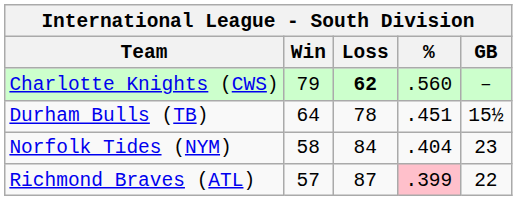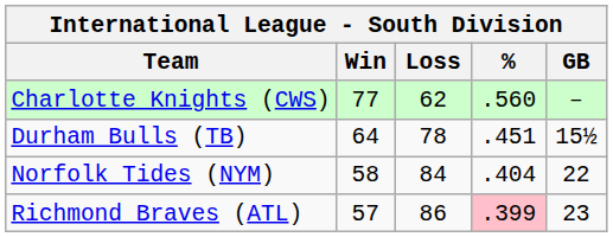 <table class="wikitable">
 <tr>
 <th colspan="5">International League - South Division</th>
 </tr>
 <tr>
 <th width="55%">Team</th>
 <th>Win</th>
 <th>Loss</th>
 <th>%</th>
 <th>GB</th>
 </tr>
 <tr align=center  bgcolor=ccffcc>
 <td align=left><a href='#'>Charlotte Knights</a> (<a href='#'>CWS</a>)</td>
-<td>79</td>
-<td><strong>62</strong></td>
+<td>77</td>
+<td>62</td>
 <td>.560</td>
 <td>–</td>
 </tr>
 <tr align=center>
 <td align=left><a href='#'>Durham Bulls</a> (<a href='#'>TB</a>)</td>
 <td>64</td>
 <td>78</td>
 <td>.451</td>
 <td>15½</td>
 </tr>
 <tr align=center>
 <td align=left><a href='#'>Norfolk Tides</a> (<a href='#'>NYM</a>)</td>
 <td>58</td>
 <td>84</td>
 <td>.404</td>
-<td>23</td>
+<td>22</td>
 </tr>
 <tr align=center>
 <td align=left><a href='#'>Richmond Braves</a> (<a href='#'>ATL</a>)</td>
 <td>57</td>
-<td>87</td>
+<td>86</td>
 <td style="background: pink;">.399</td>
-<td>22</td>
+<td>23</td>
 </tr>
 </table>
